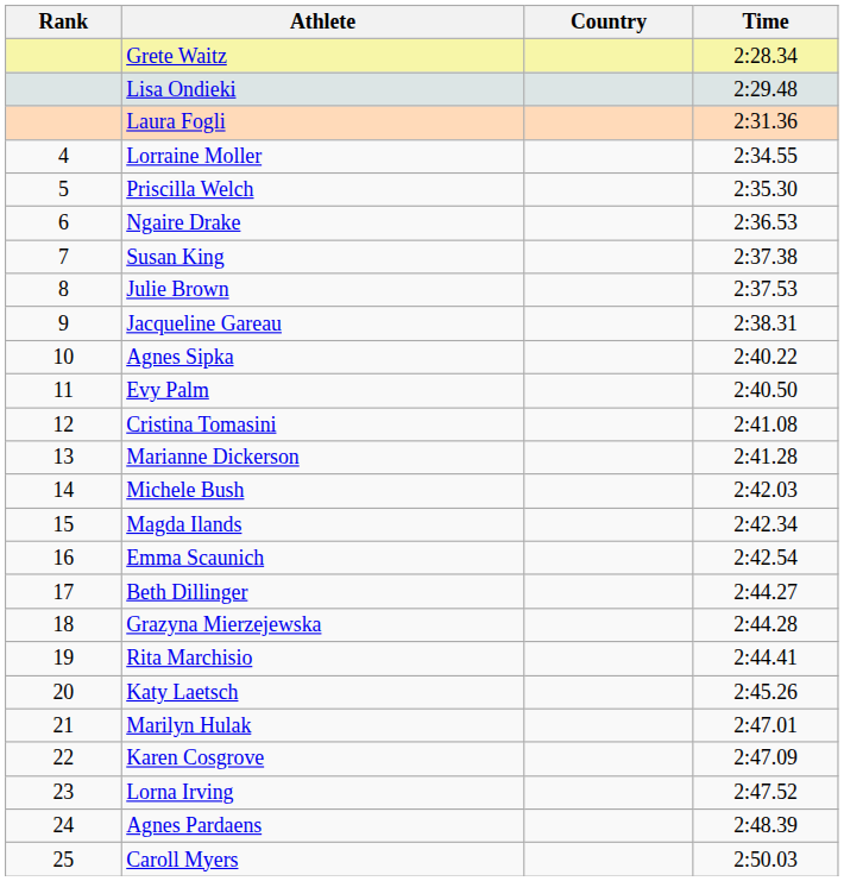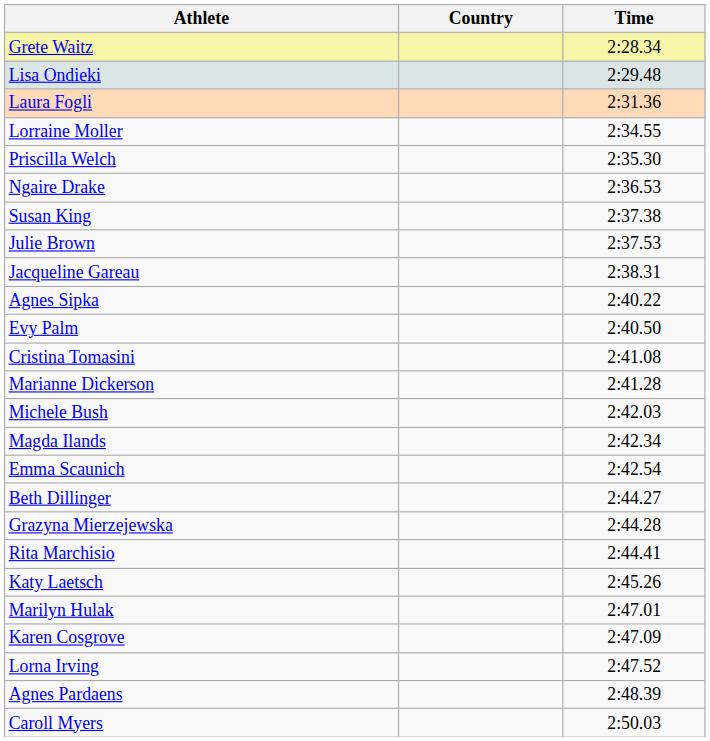 <table class="wikitable" width=50% style="font-size:100%; text-align:left;">
 <tr>
-<th>Rank</th>
 <th>Athlete</th>
 <th>Country</th>
 <th>Time</th>
 </tr>
 <tr bgcolor="#F7F6A8">
-<td align=center></td>
 <td><a href='#'>Grete Waitz</a></td>
 <td></td>
 <td align=center>2:28.34</td>
 </tr>
 <tr bgcolor="#DCE5E5">
-<td align=center></td>
 <td><a href='#'>Lisa Ondieki</a></td>
 <td></td>
 <td align=center>2:29.48</td>
 </tr>
 <tr bgcolor="#FFDAB9">
-<td align=center></td>
 <td><a href='#'>Laura Fogli</a></td>
 <td></td>
 <td align=center>2:31.36</td>
 </tr>
 <tr>
-<td align=center>4</td>
 <td><a href='#'>Lorraine Moller</a></td>
 <td></td>
 <td align=center>2:34.55</td>
 </tr>
 <tr>
-<td align=center>5</td>
 <td><a href='#'>Priscilla Welch</a></td>
 <td></td>
 <td align=center>2:35.30</td>
 </tr>
 <tr>
-<td align=center>6</td>
 <td><a href='#'>Ngaire Drake</a></td>
 <td></td>
 <td align=center>2:36.53</td>
 </tr>
 <tr>
-<td align=center>7</td>
 <td><a href='#'>Susan King</a></td>
 <td></td>
 <td align=center>2:37.38</td>
 </tr>
 <tr>
-<td align=center>8</td>
 <td><a href='#'>Julie Brown</a></td>
 <td></td>
 <td align=center>2:37.53</td>
 </tr>
 <tr>
-<td align=center>9</td>
 <td><a href='#'>Jacqueline Gareau</a></td>
 <td></td>
 <td align=center>2:38.31</td>
 </tr>
 <tr>
-<td align=center>10</td>
 <td><a href='#'>Agnes Sipka</a></td>
 <td></td>
 <td align=center>2:40.22</td>
 </tr>
 <tr>
-<td align=center>11</td>
 <td><a href='#'>Evy Palm</a></td>
 <td></td>
 <td align=center>2:40.50</td>
 </tr>
 <tr>
-<td align=center>12</td>
 <td><a href='#'>Cristina Tomasini</a></td>
 <td></td>
 <td align=center>2:41.08</td>
 </tr>
 <tr>
-<td align=center>13</td>
 <td><a href='#'>Marianne Dickerson</a></td>
 <td></td>
 <td align=center>2:41.28</td>
 </tr>
 <tr>
-<td align=center>14</td>
 <td><a href='#'>Michele Bush</a></td>
 <td></td>
 <td align=center>2:42.03</td>
 </tr>
 <tr>
-<td align=center>15</td>
 <td><a href='#'>Magda Ilands</a></td>
 <td></td>
 <td align=center>2:42.34</td>
 </tr>
 <tr>
-<td align=center>16</td>
 <td><a href='#'>Emma Scaunich</a></td>
 <td></td>
 <td align=center>2:42.54</td>
 </tr>
 <tr>
-<td align=center>17</td>
 <td><a href='#'>Beth Dillinger</a></td>
 <td></td>
 <td align=center>2:44.27</td>
 </tr>
 <tr>
-<td align=center>18</td>
 <td><a href='#'>Grazyna Mierzejewska</a></td>
 <td></td>
 <td align="center">2:44.28</td>
 </tr>
 <tr>
-<td align=center>19</td>
 <td><a href='#'>Rita Marchisio</a></td>
 <td></td>
 <td align=center>2:44.41</td>
 </tr>
 <tr>
-<td align=center>20</td>
 <td><a href='#'>Katy Laetsch</a></td>
 <td></td>
 <td align=center>2:45.26</td>
 </tr>
 <tr>
-<td align=center>21</td>
 <td><a href='#'>Marilyn Hulak</a></td>
 <td></td>
 <td align=center>2:47.01</td>
 </tr>
 <tr>
-<td align=center>22</td>
 <td><a href='#'>Karen Cosgrove</a></td>
 <td></td>
 <td align=center>2:47.09</td>
 </tr>
 <tr>
-<td align=center>23</td>
 <td><a href='#'>Lorna Irving</a></td>
 <td></td>
 <td align=center>2:47.52</td>
 </tr>
 <tr>
-<td align=center>24</td>
 <td><a href='#'>Agnes Pardaens</a></td>
 <td></td>
 <td align=center>2:48.39</td>
 </tr>
 <tr>
-<td align=center>25</td>
 <td><a href='#'>Caroll Myers</a></td>
 <td></td>
 <td align=center>2:50.03</td>
 </tr>
 </table>
